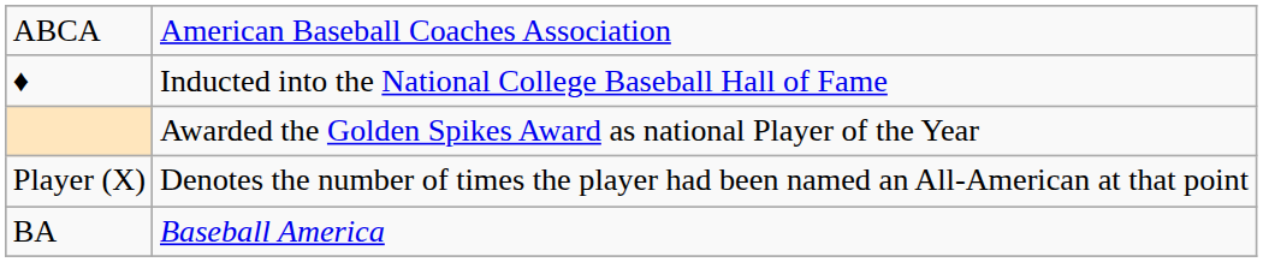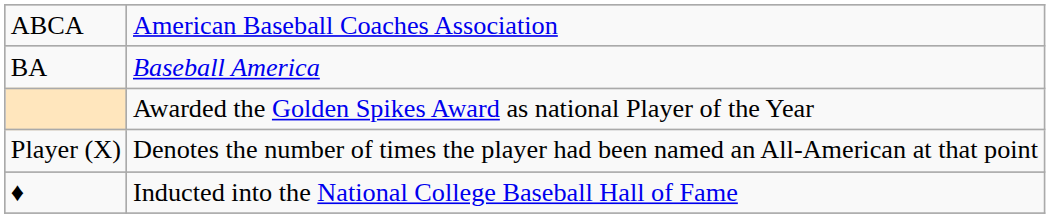 <table class="wikitable">
 <tr>
 <td>ABCA</td>
 <td><a href='#'>American Baseball Coaches Association</a></td>
 </tr>
 <tr>
-<td>♦</td>
-<td>Inducted into the <a href='#'>National College Baseball Hall of Fame</a></td>
+<td>BA</td>
+<td><em><a href='#'>Baseball America</a></em></td>
 </tr>
 <tr>
 <td style="background-color:#FFE6BD"></td>
 <td>Awarded the <a href='#'>Golden Spikes Award</a> as national Player of the Year</td>
 </tr>
 <tr>
 <td>Player (X)</td>
 <td>Denotes the number of times the player had been named an All-American at that point</td>
 </tr>
 <tr>
-<td>BA</td>
-<td><em><a href='#'>Baseball America</a></em></td>
+<td>♦</td>
+<td>Inducted into the <a href='#'>National College Baseball Hall of Fame</a></td>
 </tr>
 </table>
